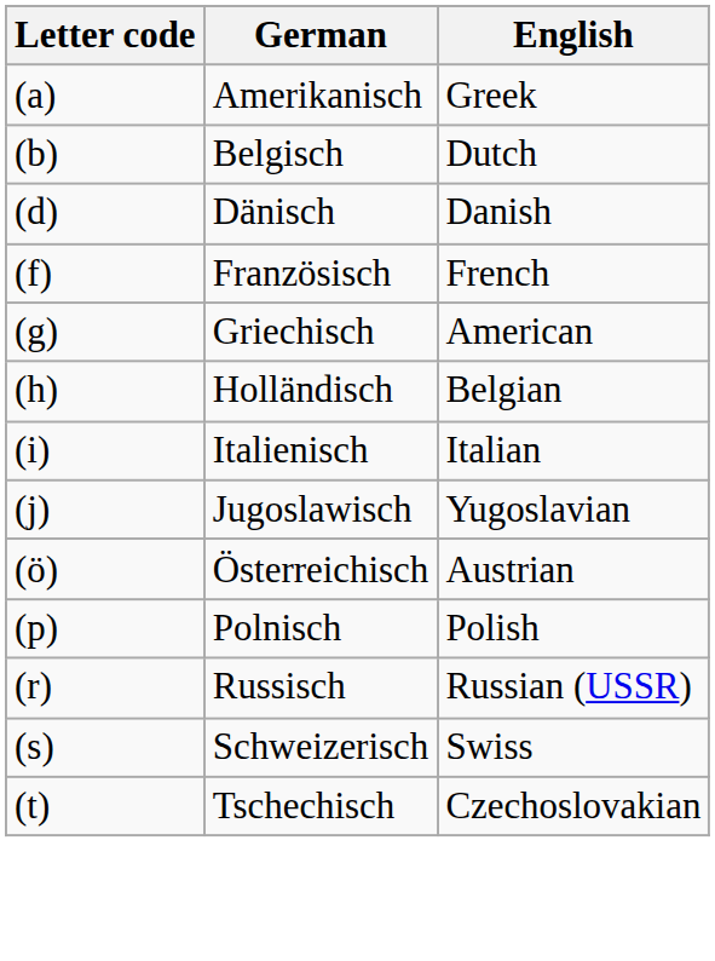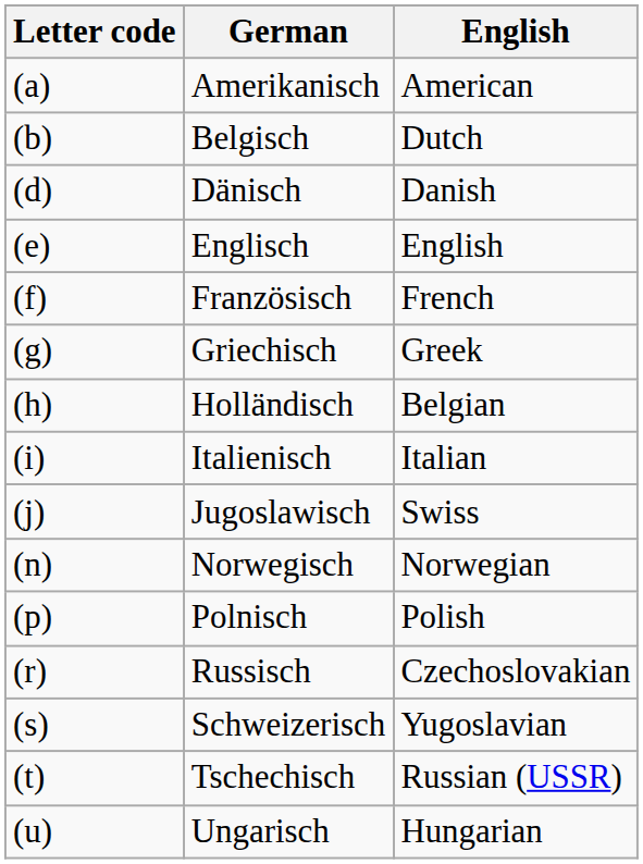 <table class="wikitable mw-collapsible mw-collapsed">
 <tr>
 </tr>
 <tr>
 <th>Letter code</th>
 <th>German</th>
 <th>English</th>
 </tr>
 <tr>
 <td>(a)</td>
 <td>Amerikanisch</td>
-<td>Greek</td>
+<td>American</td>
 </tr>
 <tr>
 <td>(b)</td>
 <td>Belgisch</td>
 <td>Dutch</td>
 </tr>
 <tr>
 <td>(d)</td>
 <td>Dänisch</td>
 <td>Danish</td>
 </tr>
 <tr>
+<td>(e)</td>
+<td>Englisch</td>
+<td>English</td>
+</tr>
+<tr>
 <td>(f)</td>
 <td>Französisch</td>
 <td>French</td>
 </tr>
 <tr>
 <td>(g)</td>
 <td>Griechisch</td>
-<td>American</td>
+<td>Greek</td>
 </tr>
 <tr>
 <td>(h)</td>
 <td>Holländisch</td>
 <td>Belgian</td>
 </tr>
 <tr>
 <td>(i)</td>
 <td>Italienisch</td>
 <td>Italian</td>
 </tr>
 <tr>
 <td>(j)</td>
 <td>Jugoslawisch</td>
-<td>Yugoslavian</td>
+<td>Swiss</td>
 </tr>
 <tr>
-<td>(ö)</td>
-<td>Österreichisch</td>
-<td>Austrian</td>
+<td>(n)</td>
+<td>Norwegisch</td>
+<td>Norwegian</td>
 </tr>
 <tr>
 <td>(p)</td>
 <td>Polnisch</td>
 <td>Polish</td>
 </tr>
 <tr>
 <td>(r)</td>
 <td>Russisch</td>
-<td>Russian (<a href='#'>USSR</a>)</td>
+<td>Czechoslovakian</td>
 </tr>
 <tr>
 <td>(s)</td>
 <td>Schweizerisch</td>
-<td>Swiss</td>
+<td>Yugoslavian</td>
 </tr>
 <tr>
 <td>(t)</td>
 <td>Tschechisch</td>
-<td>Czechoslovakian</td>
+<td>Russian (<a href='#'>USSR</a>)</td>
+</tr>
+<tr>
+<td>(u)</td>
+<td>Ungarisch</td>
+<td>Hungarian</td>
 </tr>
 </table>
